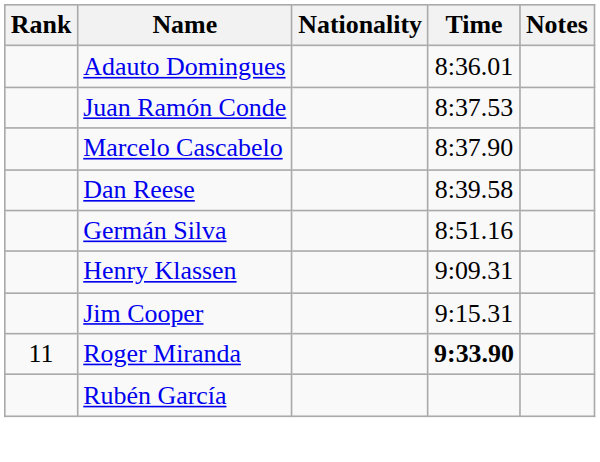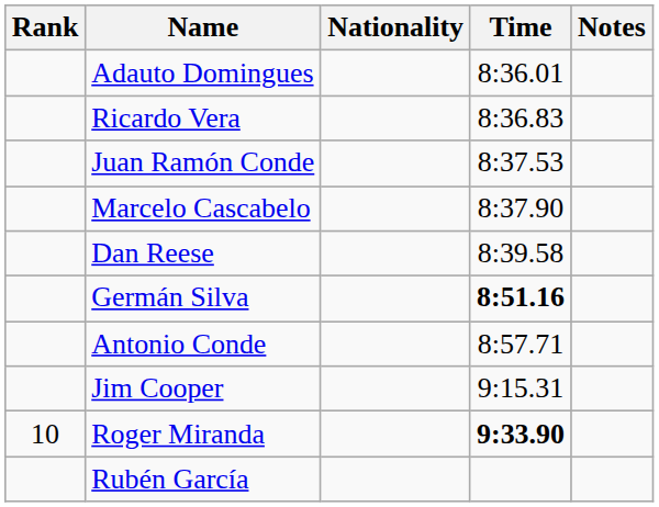 <table class="wikitable sortable" style="text-align:center">
 <tr>
 <th>Rank</th>
 <th>Name</th>
 <th>Nationality</th>
 <th>Time</th>
 <th>Notes</th>
 </tr>
 <tr>
 <td></td>
 <td align=left><a href='#'>Adauto Domingues</a></td>
 <td align=left></td>
 <td>8:36.01</td>
+<td></td>
+</tr>
+<tr>
+<td></td>
+<td align=left><a href='#'>Ricardo Vera</a></td>
+<td align=left></td>
+<td>8:36.83</td>
 <td></td>
 </tr>
 <tr>
 <td></td>
 <td align=left><a href='#'>Juan Ramón Conde</a></td>
 <td align=left></td>
 <td>8:37.53</td>
 <td></td>
 </tr>
 <tr>
 <td></td>
 <td align=left><a href='#'>Marcelo Cascabelo</a></td>
 <td align=left></td>
 <td>8:37.90</td>
 <td></td>
 </tr>
 <tr>
 <td></td>
 <td align=left><a href='#'>Dan Reese</a></td>
 <td align=left></td>
 <td>8:39.58</td>
 <td></td>
 </tr>
 <tr>
 <td></td>
 <td align=left><a href='#'>Germán Silva</a></td>
 <td align=left></td>
-<td>8:51.16</td>
+<td><strong>8:51.16</strong></td>
 <td></td>
 </tr>
 <tr>
 <td></td>
-<td align=left><a href='#'>Henry Klassen</a></td>
+<td align=left><a href='#'>Antonio Conde</a></td>
 <td align=left></td>
-<td>9:09.31</td>
+<td>8:57.71</td>
 <td></td>
 </tr>
 <tr>
 <td></td>
 <td align=left><a href='#'>Jim Cooper</a></td>
 <td align=left></td>
 <td>9:15.31</td>
 <td></td>
 </tr>
 <tr>
-<td>11</td>
+<td>10</td>
 <td align=left><a href='#'>Roger Miranda</a></td>
 <td align=left></td>
 <td><strong>9:33.90</strong></td>
 <td></td>
 </tr>
 <tr>
 <td></td>
 <td align=left><a href='#'>Rubén García</a></td>
 <td align=left></td>
 <td></td>
 <td></td>
 </tr>
 </table>
